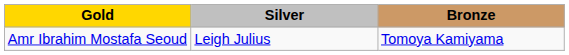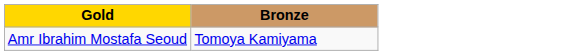 <table class="wikitable" style="text-align:left">
 <tr align="center">
 <td width=200 bgcolor=gold><strong>Gold</strong></td>
-<td width=200 bgcolor=silver><strong>Silver</strong></td>
 <td width=200 bgcolor=CC9966><strong>Bronze</strong></td>
 </tr>
 <tr>
 <td><a href='#'>Amr Ibrahim Mostafa Seoud</a><br><em></em></td>
-<td><a href='#'>Leigh Julius</a><br><em></em></td>
 <td><a href='#'>Tomoya Kamiyama</a><br><em></em></td>
 </tr>
 </table>
